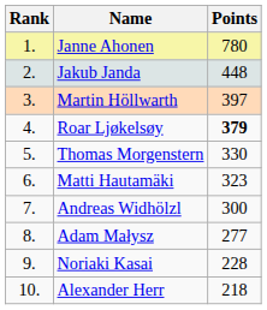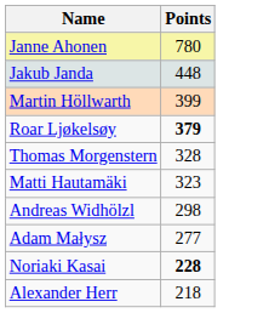 <table class="wikitable sortable">
 <tr style="background:#CEDAF2">
-<th>Rank</th>
 <th>Name</th>
 <th>Points</th>
 </tr>
 <tr style="background:#F7F6A8">
-<td style="text-align:center">1.</td>
 <td> <a href='#'>Janne Ahonen</a></td>
 <td style="text-align:center">780</td>
 </tr>
 <tr style="background: #DCE5E5;">
-<td style="text-align:center">2.</td>
 <td> <a href='#'>Jakub Janda</a></td>
 <td style="text-align:center">448</td>
 </tr>
 <tr style="background: #FFDAB9;">
-<td style="text-align:center">3.</td>
 <td> <a href='#'>Martin Höllwarth</a></td>
-<td style="text-align:center">397</td>
+<td style="text-align:center">399</td>
 </tr>
 <tr>
-<td style="text-align:center">4.</td>
 <td> <a href='#'>Roar Ljøkelsøy</a></td>
 <td style="text-align:center"><strong>379</strong></td>
 </tr>
 <tr>
-<td style="text-align:center">5.</td>
 <td> <a href='#'>Thomas Morgenstern</a></td>
-<td style="text-align:center">330</td>
+<td style="text-align:center">328</td>
 </tr>
 <tr>
-<td style="text-align:center">6.</td>
 <td> <a href='#'>Matti Hautamäki</a></td>
 <td style="text-align:center">323</td>
 </tr>
 <tr>
-<td style="text-align:center">7.</td>
 <td> <a href='#'>Andreas Widhölzl</a></td>
-<td style="text-align:center">300</td>
+<td style="text-align:center">298</td>
 </tr>
 <tr>
-<td style="text-align:center">8.</td>
 <td> <a href='#'>Adam Małysz</a></td>
 <td style="text-align:center">277</td>
 </tr>
 <tr>
-<td style="text-align:center">9.</td>
 <td> <a href='#'>Noriaki Kasai</a></td>
-<td style="text-align:center">228</td>
+<td style="text-align:center"><strong>228</strong></td>
 </tr>
 <tr>
-<td style="text-align:center">10.</td>
 <td> <a href='#'>Alexander Herr</a></td>
 <td style="text-align:center">218</td>
 </tr>
 </table>
